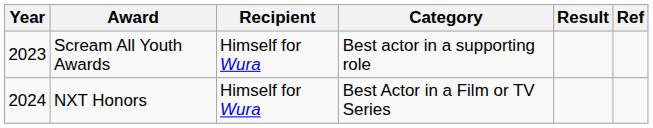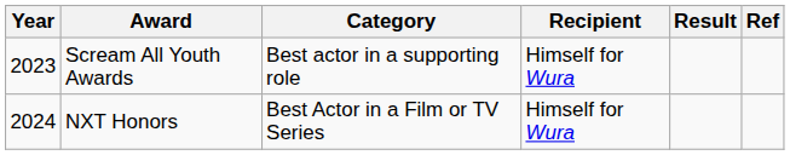 <table class="wikitable">
 <tr>
 <th>Year</th>
 <th>Award</th>
+<th>Category</th>
 <th>Recipient</th>
-<th>Category</th>
 <th>Result</th>
 <th>Ref</th>
 </tr>
 <tr>
 <td>2023</td>
 <td>Scream All Youth Awards</td>
+<td>Best actor in a supporting role</td>
 <td>Himself for <em><a href='#'>Wura</a></em></td>
-<td>Best actor in a supporting role</td>
 <td></td>
 <td></td>
 </tr>
 <tr>
 <td>2024</td>
 <td>NXT Honors</td>
+<td>Best Actor in a Film or TV Series</td>
 <td>Himself for <em><a href='#'>Wura</a></em></td>
-<td>Best Actor in a Film or TV Series</td>
 <td></td>
 <td></td>
 </tr>
 </table>
